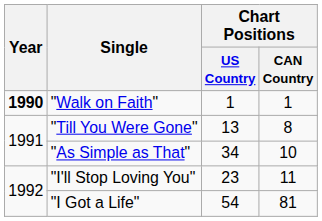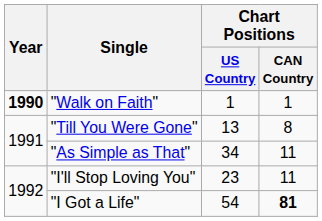 <table class="wikitable">
 <tr>
 <th rowspan="2">Year</th>
 <th rowspan="2">Single</th>
 <th colspan="2">Chart Positions</th>
 </tr>
 <tr>
 <th width="50"><small><a href='#'>US Country</a></small></th>
 <th width="50"><small>CAN Country</small></th>
 </tr>
 <tr>
 <td><strong>1990</strong></td>
 <td>"<a href='#'>Walk on Faith</a>"</td>
 <td align="center">1</td>
 <td align="center">1</td>
 </tr>
 <tr>
 <td rowspan=2>1991</td>
 <td>"<a href='#'>Till You Were Gone</a>"</td>
 <td align="center">13</td>
 <td align="center">8</td>
 </tr>
 <tr>
 <td>"<a href='#'>As Simple as That</a>"</td>
 <td align="center">34</td>
-<td align="center">10</td>
+<td align="center">11</td>
 </tr>
 <tr>
 <td rowspan=2>1992</td>
 <td>"I'll Stop Loving You"</td>
 <td align="center">23</td>
 <td align="center">11</td>
 </tr>
 <tr>
 <td>"I Got a Life"</td>
 <td align="center">54</td>
-<td align="center">81</td>
+<td align="center"><strong>81</strong></td>
 </tr>
 </table>
